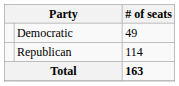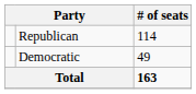 <table class="wikitable sortable">
 <tr>
 <th colspan="2" style="width:150px;">Party</th>
 <th># of seats</th>
 </tr>
 <tr>
 <td></td>
-<td>Democratic</td>
-<td>49</td>
+<td>Republican</td>
+<td>114</td>
 </tr>
 <tr>
 <td></td>
-<td>Republican</td>
-<td>114</td>
+<td>Democratic</td>
+<td>49</td>
 </tr>
 <tr>
 <th colspan=2>Total</th>
 <td><strong>163</strong></td>
 </tr>
 <tr>
 </tr>
 </table>
